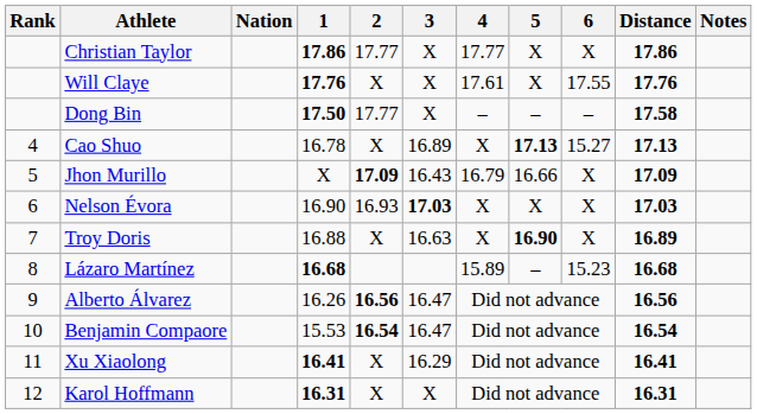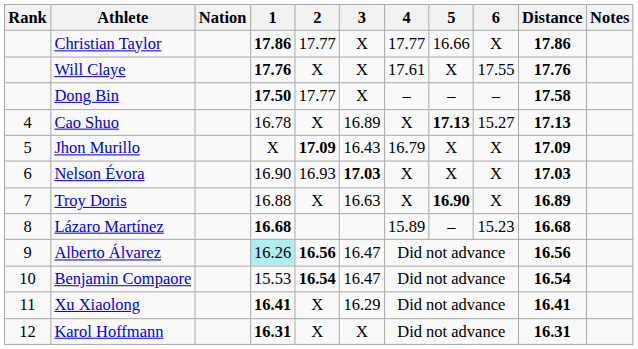 <table class="wikitable sortable" style="text-align:center">
 <tr>
 <th>Rank</th>
 <th>Athlete</th>
 <th>Nation</th>
 <th>1</th>
 <th>2</th>
 <th>3</th>
 <th>4</th>
 <th>5</th>
 <th>6</th>
 <th>Distance</th>
 <th class="unsortable">Notes</th>
 </tr>
 <tr>
 <td></td>
 <td align=left><a href='#'>Christian Taylor</a></td>
 <td align=left></td>
 <td><strong>17.86</strong></td>
 <td>17.77</td>
 <td data-sort-value=1.00>X</td>
 <td>17.77</td>
-<td data-sort-value=1.00>X</td>
+<td>16.66</td>
 <td data-sort-value=1.00>X</td>
 <td><strong>17.86</strong></td>
 <td></td>
 </tr>
 <tr>
 <td></td>
 <td align=left><a href='#'>Will Claye</a></td>
 <td align=left></td>
 <td><strong>17.76</strong></td>
 <td data-sort-value=1.00>X</td>
 <td data-sort-value=1.00>X</td>
 <td>17.61</td>
 <td data-sort-value=1.00>X</td>
 <td>17.55</td>
 <td><strong>17.76</strong></td>
 <td></td>
 </tr>
 <tr>
 <td></td>
 <td align=left><a href='#'>Dong Bin</a></td>
 <td align=left></td>
 <td><strong>17.50</strong></td>
 <td>17.77</td>
 <td data-sort-value=1.00>X</td>
 <td data-sort-value=1.00>–</td>
 <td data-sort-value=1.00>–</td>
 <td data-sort-value=1.00>–</td>
 <td><strong>17.58</strong></td>
 <td></td>
 </tr>
 <tr>
 <td>4</td>
 <td align=left><a href='#'>Cao Shuo</a></td>
 <td align=left></td>
 <td>16.78</td>
 <td data-sort-value=1.00>X</td>
 <td>16.89</td>
 <td data-sort-value=1.00>X</td>
 <td><strong>17.13</strong></td>
 <td>15.27</td>
 <td><strong>17.13</strong></td>
 <td></td>
 </tr>
 <tr>
 <td>5</td>
 <td align=left><a href='#'>Jhon Murillo</a></td>
 <td align=left></td>
 <td data-sort-value=1.00>X</td>
 <td><strong>17.09</strong></td>
 <td>16.43</td>
 <td>16.79</td>
-<td>16.66</td>
+<td data-sort-value=1.00>X</td>
 <td data-sort-value=1.00>X</td>
 <td><strong>17.09</strong></td>
 <td><strong></strong></td>
 </tr>
 <tr>
 <td>6</td>
 <td align=left><a href='#'>Nelson Évora</a></td>
 <td align=left></td>
 <td>16.90</td>
 <td>16.93</td>
 <td><strong>17.03</strong></td>
 <td data-sort-value=1.00>X</td>
 <td data-sort-value=1.00>X</td>
 <td data-sort-value=1.00>X</td>
 <td><strong>17.03</strong></td>
 <td></td>
 </tr>
 <tr>
 <td>7</td>
 <td align=left><a href='#'>Troy Doris</a></td>
 <td align=left></td>
 <td>16.88</td>
 <td data-sort-value=1.00>X</td>
 <td>16.63</td>
 <td data-sort-value=1.00>X</td>
 <td><strong>16.90</strong></td>
 <td data-sort-value=1.00>X</td>
 <td><strong>16.89</strong></td>
 <td></td>
 </tr>
 <tr>
 <td>8</td>
 <td align=left><a href='#'>Lázaro Martínez</a></td>
 <td align=left></td>
 <td><strong>16.68</strong></td>
 <td></td>
 <td></td>
 <td>15.89</td>
 <td>–</td>
 <td>15.23</td>
 <td><strong>16.68</strong></td>
 <td></td>
 </tr>
 <tr>
 <td>9</td>
 <td align=left><a href='#'>Alberto Álvarez</a></td>
 <td align=left></td>
-<td>16.26</td>
+<td style="background: paleturquoise;">16.26</td>
 <td><strong>16.56</strong></td>
 <td>16.47</td>
 <td colspan=3 data-sort-value=0.00>Did not advance</td>
 <td><strong>16.56</strong></td>
 <td></td>
 </tr>
 <tr>
 <td>10</td>
 <td align=left><a href='#'>Benjamin Compaore</a></td>
 <td align=left></td>
 <td>15.53</td>
 <td><strong>16.54</strong></td>
 <td>16.47</td>
 <td colspan=3 data-sort-value=0.00>Did not advance</td>
 <td><strong>16.54</strong></td>
 <td></td>
 </tr>
 <tr>
 <td>11</td>
 <td align=left><a href='#'>Xu Xiaolong</a></td>
 <td align=left></td>
 <td><strong>16.41</strong></td>
 <td data-sort-value=1.00>X</td>
 <td>16.29</td>
 <td colspan=3 data-sort-value=0.00>Did not advance</td>
 <td><strong>16.41</strong></td>
 <td></td>
 </tr>
 <tr>
 <td>12</td>
 <td align=left><a href='#'>Karol Hoffmann</a></td>
 <td align=left></td>
 <td><strong>16.31</strong></td>
 <td data-sort-value=1.00>X</td>
 <td data-sort-value=1.00>X</td>
 <td colspan=3 data-sort-value=0.00>Did not advance</td>
 <td><strong>16.31</strong></td>
 <td></td>
 </tr>
 </table>
